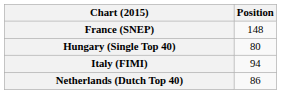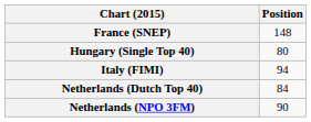 <table class="wikitable sortable plainrowheaders" style="text-align:center">
 <tr>
 <th scope="col" style="width:21em;">Chart (2015)</th>
 <th scope="col">Position</th>
 </tr>
 <tr>
 <th scope="row">France (SNEP)</th>
 <td>148</td>
 </tr>
 <tr>
 <th scope="row">Hungary (Single Top 40)</th>
 <td>80</td>
 </tr>
 <tr>
 <th scope="row">Italy (FIMI)</th>
 <td>94</td>
 </tr>
 <tr>
 <th scope="row">Netherlands (Dutch Top 40)</th>
-<td>86</td>
+<td>84</td>
+</tr>
+<tr>
+<th scope="row">Netherlands (<a href='#'>NPO 3FM</a>)</th>
+<td>90</td>
 </tr>
 </table>
